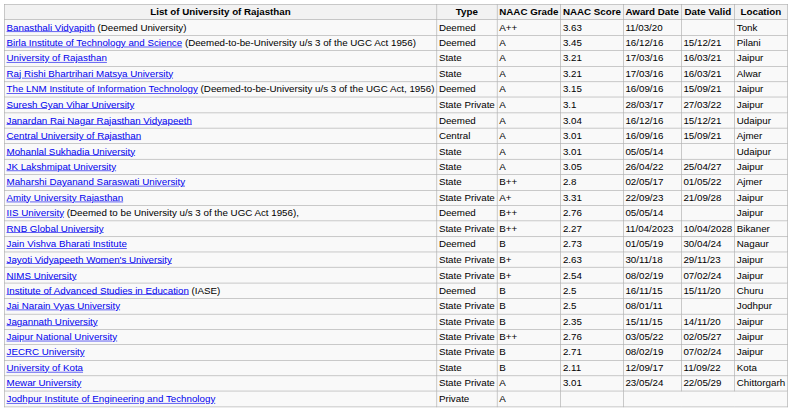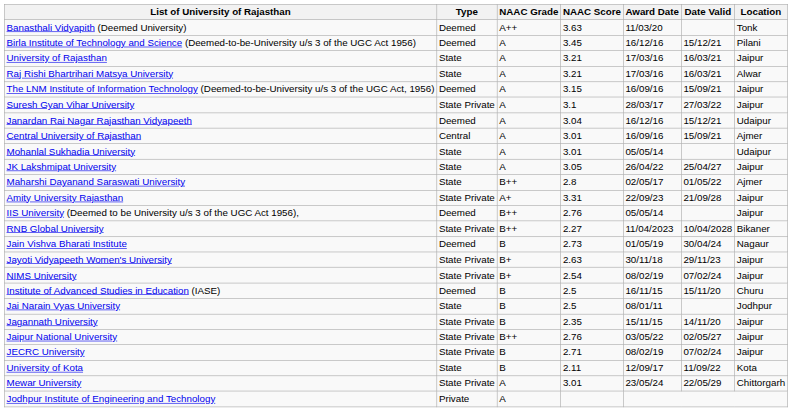 <table class="wikitable">
 <tr>
 <th>List of University of Rajasthan</th>
 <th>Type</th>
 <th>NAAC Grade</th>
 <th>NAAC Score</th>
 <th>Award Date</th>
 <th>Date Valid</th>
 <th>Location</th>
 </tr>
 <tr>
 <td><a href='#'>Banasthali Vidyapith</a> (Deemed University)</td>
 <td>Deemed</td>
 <td>A++</td>
 <td>3.63</td>
 <td>11/03/20</td>
 <td></td>
 <td>Tonk</td>
 </tr>
 <tr>
 <td><a href='#'>Birla Institute of Technology and Science</a> (Deemed-to-be-University u/s 3 of the UGC Act 1956)</td>
 <td>Deemed</td>
 <td>A</td>
 <td>3.45</td>
 <td>16/12/16</td>
 <td>15/12/21</td>
 <td>Pilani</td>
 </tr>
 <tr>
 <td><a href='#'>University of Rajasthan</a></td>
 <td>State</td>
 <td>A</td>
 <td>3.21</td>
 <td>17/03/16</td>
 <td>16/03/21</td>
 <td>Jaipur</td>
 </tr>
 <tr>
 <td><a href='#'>Raj Rishi Bhartrihari Matsya University</a></td>
 <td>State</td>
 <td>A</td>
 <td>3.21</td>
 <td>17/03/16</td>
 <td>16/03/21</td>
 <td>Alwar</td>
 </tr>
 <tr>
 <td><a href='#'>The LNM Institute of Information Technology</a> (Deemed-to-be-University u/s 3 of the UGC Act, 1956)</td>
 <td>Deemed</td>
 <td>A</td>
 <td>3.15</td>
 <td>16/09/16</td>
 <td>15/09/21</td>
 <td>Jaipur</td>
 </tr>
 <tr>
 <td><a href='#'>Suresh Gyan Vihar University</a></td>
 <td>State Private</td>
 <td>A</td>
 <td>3.1</td>
 <td>28/03/17</td>
 <td>27/03/22</td>
 <td>Jaipur</td>
 </tr>
 <tr>
 <td><a href='#'>Janardan Rai Nagar Rajasthan Vidyapeeth</a></td>
 <td>Deemed</td>
 <td>A</td>
 <td>3.04</td>
 <td>16/12/16</td>
 <td>15/12/21</td>
 <td>Udaipur</td>
 </tr>
 <tr>
 <td><a href='#'>Central University of Rajasthan</a></td>
 <td>Central</td>
 <td>A</td>
 <td>3.01</td>
 <td>16/09/16</td>
 <td>15/09/21</td>
 <td>Ajmer</td>
 </tr>
 <tr>
 <td><a href='#'>Mohanlal Sukhadia University</a></td>
 <td>State</td>
 <td>A</td>
 <td>3.01</td>
 <td>05/05/14</td>
 <td></td>
 <td>Udaipur</td>
 </tr>
 <tr>
 <td><a href='#'>JK Lakshmipat University</a></td>
 <td>State</td>
 <td>A</td>
 <td>3.05</td>
 <td>26/04/22</td>
 <td>25/04/27</td>
 <td>Jaipur</td>
 </tr>
 <tr>
 <td><a href='#'>Maharshi Dayanand Saraswati University</a></td>
 <td>State</td>
 <td>B++</td>
 <td>2.8</td>
 <td>02/05/17</td>
 <td>01/05/22</td>
 <td>Ajmer</td>
 </tr>
 <tr>
 <td><a href='#'>Amity University Rajasthan</a></td>
 <td>State Private</td>
 <td>A+</td>
 <td>3.31</td>
 <td>22/09/23</td>
 <td>21/09/28</td>
 <td>Jaipur</td>
 </tr>
 <tr>
 <td><a href='#'>IIS University</a> (Deemed to be University u/s 3 of the UGC Act 1956),</td>
 <td>Deemed</td>
 <td>B++</td>
 <td>2.76</td>
 <td>05/05/14</td>
 <td></td>
 <td>Jaipur</td>
 </tr>
 <tr>
 <td><a href='#'>RNB Global University</a></td>
 <td>State Private</td>
 <td>B++</td>
 <td>2.27</td>
 <td>11/04/2023</td>
 <td>10/04/2028</td>
 <td>Bikaner</td>
 </tr>
 <tr>
 <td><a href='#'>Jain Vishva Bharati Institute</a></td>
 <td>Deemed</td>
 <td>B</td>
 <td>2.73</td>
 <td>01/05/19</td>
 <td>30/04/24</td>
 <td>Nagaur</td>
 </tr>
 <tr>
 <td><a href='#'>Jayoti Vidyapeeth Women's University</a></td>
 <td>State Private</td>
 <td>B+</td>
 <td>2.63</td>
 <td>30/11/18</td>
 <td>29/11/23</td>
 <td>Jaipur</td>
 </tr>
 <tr>
 <td><a href='#'>NIMS University</a></td>
 <td>State Private</td>
 <td>B+</td>
 <td>2.54</td>
 <td>08/02/19</td>
 <td>07/02/24</td>
 <td>Jaipur</td>
 </tr>
 <tr>
 <td><a href='#'>Institute of Advanced Studies in Education</a> (IASE)</td>
 <td>Deemed</td>
 <td>B</td>
 <td>2.5</td>
 <td>16/11/15</td>
 <td>15/11/20</td>
 <td>Churu</td>
 </tr>
 <tr>
 <td><a href='#'>Jai Narain Vyas University</a></td>
-<td>State Private</td>
+<td>State</td>
 <td>B</td>
 <td>2.5</td>
 <td>08/01/11</td>
 <td></td>
 <td>Jodhpur</td>
 </tr>
 <tr>
 <td><a href='#'>Jagannath University</a></td>
 <td>State Private</td>
 <td>B</td>
 <td>2.35</td>
 <td>15/11/15</td>
 <td>14/11/20</td>
 <td>Jaipur</td>
 </tr>
 <tr>
 <td><a href='#'>Jaipur National University</a></td>
 <td>State Private</td>
 <td>B++</td>
 <td>2.76</td>
 <td>03/05/22</td>
 <td>02/05/27</td>
 <td>Jaipur</td>
 </tr>
 <tr>
 <td><a href='#'>JECRC University</a></td>
 <td>State Private</td>
 <td>B</td>
 <td>2.71</td>
 <td>08/02/19</td>
 <td>07/02/24</td>
 <td>Jaipur</td>
 </tr>
 <tr>
 <td><a href='#'>University of Kota</a></td>
 <td>State</td>
 <td>B</td>
 <td>2.11</td>
 <td>12/09/17</td>
 <td>11/09/22</td>
 <td>Kota</td>
 </tr>
 <tr>
 <td><a href='#'>Mewar University</a></td>
 <td>State Private</td>
 <td>A</td>
 <td>3.01</td>
 <td>23/05/24</td>
 <td>22/05/29</td>
 <td>Chittorgarh</td>
 </tr>
 <tr>
 <td><a href='#'>Jodhpur Institute of Engineering and Technology</a></td>
 <td>Private</td>
 <td>A</td>
 <td></td>
 </tr>
 </table>
